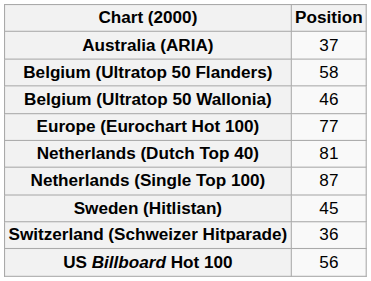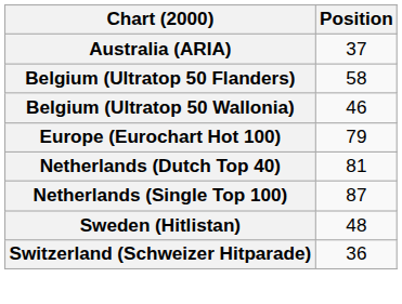 <table class="wikitable sortable plainrowheaders" style="text-align:center">
 <tr>
 <th>Chart (2000)</th>
 <th>Position</th>
 </tr>
 <tr>
 <th scope="row">Australia (ARIA)</th>
 <td>37</td>
 </tr>
 <tr>
 <th scope="row">Belgium (Ultratop 50 Flanders)</th>
 <td>58</td>
 </tr>
 <tr>
 <th scope="row">Belgium (Ultratop 50 Wallonia)</th>
 <td>46</td>
 </tr>
 <tr>
 <th scope="row">Europe (Eurochart Hot 100)</th>
-<td>77</td>
+<td>79</td>
 </tr>
 <tr>
 <th scope="row">Netherlands (Dutch Top 40)</th>
 <td>81</td>
 </tr>
 <tr>
 <th scope="row">Netherlands (Single Top 100)</th>
 <td>87</td>
 </tr>
 <tr>
 <th scope="row">Sweden (Hitlistan)</th>
-<td>45</td>
+<td>48</td>
 </tr>
 <tr>
 <th scope="row">Switzerland (Schweizer Hitparade)</th>
 <td>36</td>
 </tr>
-<tr>
-<th scope="row">US <em>Billboard</em> Hot 100</th>
-<td>56</td>
-</tr>
 </table>
